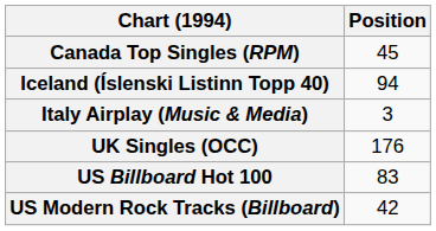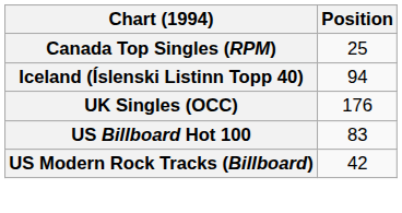 <table class="wikitable sortable plainrowheaders" style="text-align:center">
 <tr>
 <th scope="col">Chart (1994)</th>
 <th scope="col">Position</th>
 </tr>
 <tr>
 <th scope="row">Canada Top Singles (<em>RPM</em>)</th>
-<td>45</td>
+<td>25</td>
 </tr>
 <tr>
 <th scope="row">Iceland (Íslenski Listinn Topp 40)</th>
 <td>94</td>
-</tr>
-<tr>
-<th scope="row">Italy Airplay (<em>Music & Media</em>)</th>
-<td>3</td>
 </tr>
 <tr>
 <th scope="row">UK Singles (OCC)</th>
 <td>176</td>
 </tr>
 <tr>
 <th scope="row">US <em>Billboard</em> Hot 100</th>
 <td>83</td>
 </tr>
 <tr>
 <th scope="row">US Modern Rock Tracks (<em>Billboard</em>)</th>
 <td>42</td>
 </tr>
 </table>
